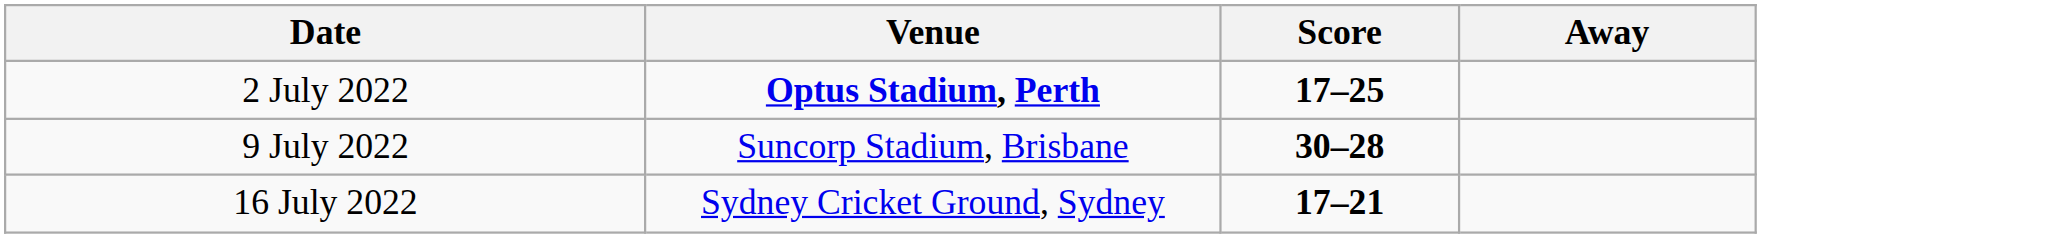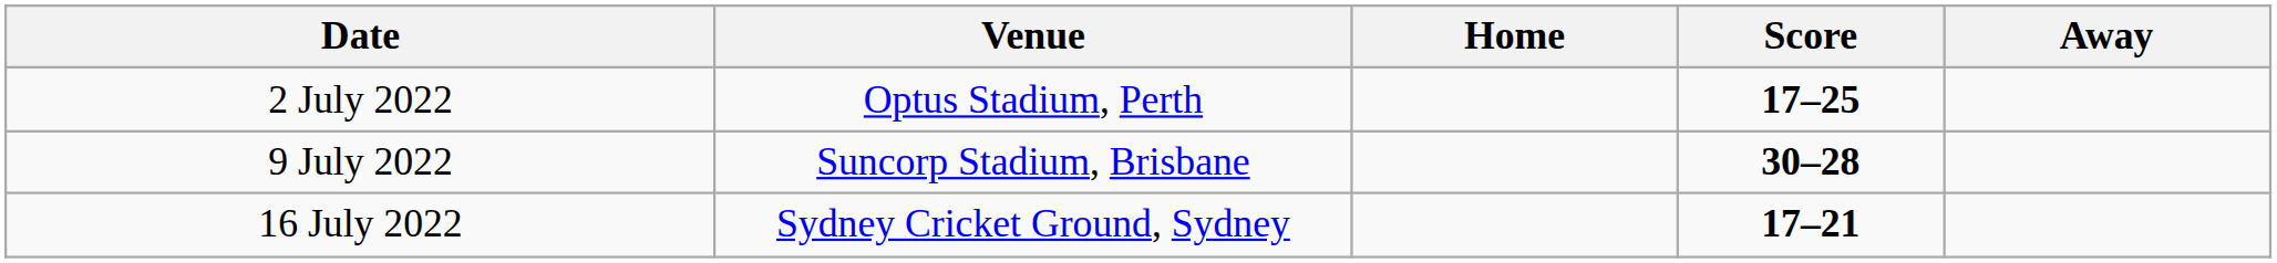 <table class="wikitable" style="text-align:center">
 <tr>
 <th style="width:280px">Date</th>
 <th style="width:250px">Venue</th>
+<th style="width:125px">Home</th>
 <th style="width:100px">Score</th>
 <th style="width:125px">Away</th>
 </tr>
 <tr>
 <td>2 July 2022</td>
-<td><strong><a href='#'>Optus Stadium</a>, <a href='#'>Perth</a></strong></td>
+<td><a href='#'>Optus Stadium</a>, <a href='#'>Perth</a></td>
+<td><strong></strong></td>
 <td><strong>17–25</strong></td>
 <td></td>
 </tr>
 <tr>
 <td>9 July 2022</td>
 <td><a href='#'>Suncorp Stadium</a>, <a href='#'>Brisbane</a></td>
+<td></td>
 <td><strong>30–28</strong></td>
 <td><strong></strong></td>
 </tr>
 <tr>
 <td>16 July 2022</td>
 <td><a href='#'>Sydney Cricket Ground</a>, <a href='#'>Sydney</a></td>
+<td></td>
 <td><strong>17–21</strong></td>
 <td><strong></strong></td>
 </tr>
 </table>
